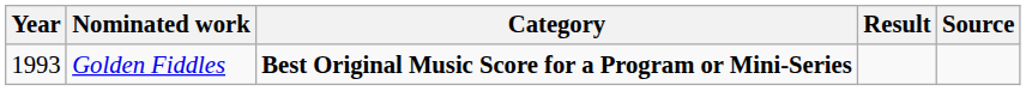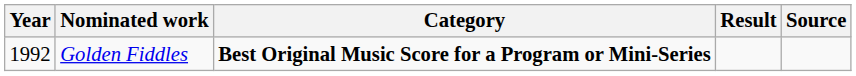 <table class="wikitable">
 <tr>
 <th>Year</th>
 <th>Nominated work</th>
 <th>Category</th>
 <th>Result</th>
 <th>Source</th>
 </tr>
 <tr>
-<td>1993</td>
+<td>1992</td>
 <td><em><a href='#'>Golden Fiddles</a></em></td>
 <td><strong>Best Original Music Score for a Program or Mini-Series</strong></td>
 <td></td>
 <td></td>
 </tr>
 </table>
